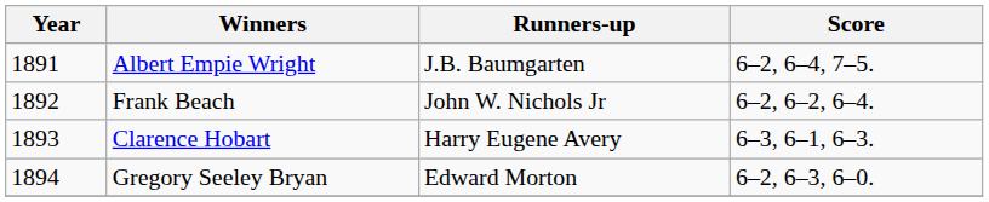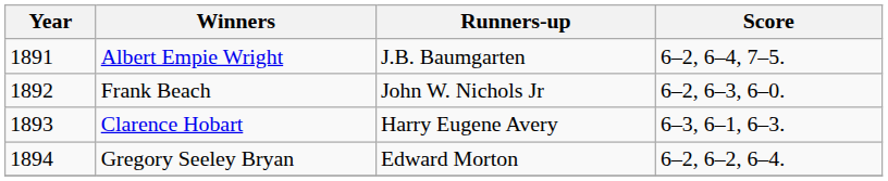 <table class="wikitable sortable">
 <tr>
 <th style="width:60px;">Year</th>
 <th style="width:200px;">Winners</th>
 <th style="width:200px;">Runners-up</th>
 <th style="width:160px;">Score</th>
 </tr>
 <tr>
 <td>1891</td>
 <td> <a href='#'>Albert Empie Wright</a></td>
 <td> J.B. Baumgarten</td>
 <td>6–2, 6–4, 7–5.</td>
 </tr>
 <tr>
 <td>1892</td>
 <td> Frank Beach</td>
 <td> John W. Nichols Jr</td>
-<td>6–2, 6–2, 6–4.</td>
+<td>6–2, 6–3, 6–0.</td>
 </tr>
 <tr>
 <td>1893</td>
 <td> <a href='#'>Clarence Hobart</a></td>
 <td> Harry Eugene Avery</td>
 <td>6–3, 6–1, 6–3.</td>
 </tr>
 <tr>
 <td>1894</td>
 <td> Gregory Seeley Bryan</td>
 <td> Edward Morton</td>
-<td>6–2, 6–3, 6–0.</td>
+<td>6–2, 6–2, 6–4.</td>
 </tr>
 <tr>
 </tr>
 </table>
